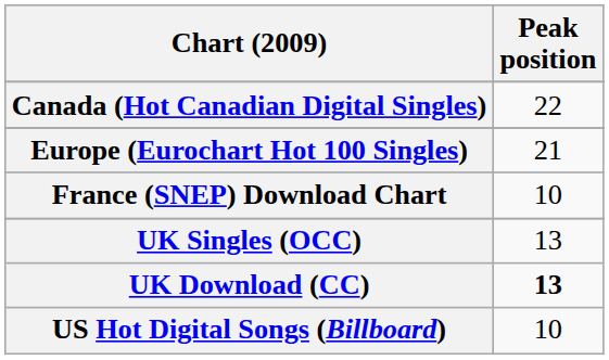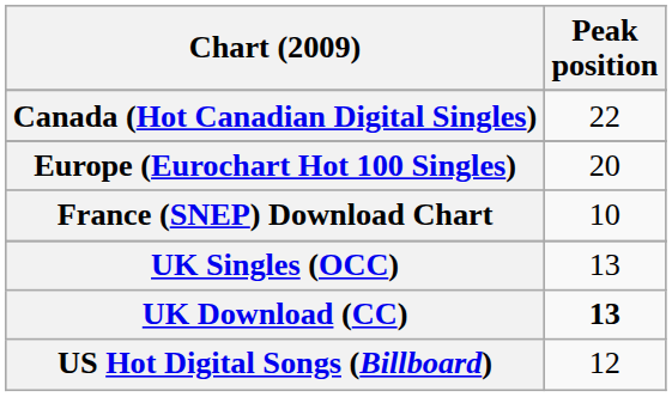 <table class="wikitable sortable plainrowheaders" style="text-align:center">
 <tr>
 <th scope="col">Chart (2009)</th>
 <th scope="col">Peak<br>position</th>
 </tr>
 <tr>
 </tr>
 <tr>
 </tr>
 <tr>
 <th scope="row">Canada (<a href='#'>Hot Canadian Digital Singles</a>)</th>
 <td>22</td>
 </tr>
 <tr>
 </tr>
 <tr>
 <th scope="row">Europe (<a href='#'>Eurochart Hot 100 Singles</a>)</th>
-<td>21</td>
+<td>20</td>
 </tr>
 <tr>
 <th scope="row">France (<a href='#'>SNEP</a>) Download Chart</th>
 <td>10</td>
 </tr>
 <tr>
 </tr>
 <tr>
 </tr>
 <tr>
 </tr>
 <tr>
 </tr>
 <tr>
 </tr>
 <tr>
 </tr>
 <tr>
 <th scope="row"><a href='#'>UK Singles</a> (<a href='#'>OCC</a>)</th>
 <td>13</td>
 </tr>
 <tr>
 <th scope="row"><a href='#'>UK Download</a> (<a href='#'>CC</a>)</th>
 <td><strong>13</strong></td>
 </tr>
 <tr>
 <th scope="row">US <a href='#'>Hot Digital Songs</a> (<em><a href='#'>Billboard</a></em>)</th>
-<td>10</td>
+<td>12</td>
 </tr>
 </table>
